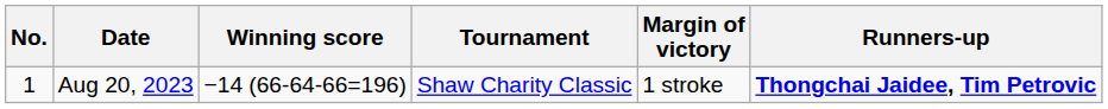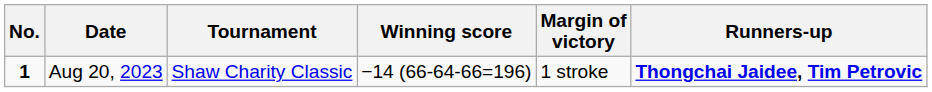 <table class="wikitable" style="font-size:95%;">
 <tr>
 <th>No.</th>
 <th>Date</th>
+<th>Tournament</th>
 <th>Winning score</th>
-<th>Tournament</th>
 <th>Margin of<br>victory</th>
 <th>Runners-up</th>
 </tr>
 <tr>
-<td align=center>1</td>
+<td align=center><strong>1</strong></td>
 <td align=right>Aug 20, <a href='#'>2023</a></td>
+<td><a href='#'>Shaw Charity Classic</a></td>
 <td>−14 (66-64-66=196)</td>
-<td><a href='#'>Shaw Charity Classic</a></td>
 <td>1 stroke</td>
 <td><strong> <a href='#'>Thongchai Jaidee</a>,  <a href='#'>Tim Petrovic</a></strong></td>
 </tr>
 </table>
